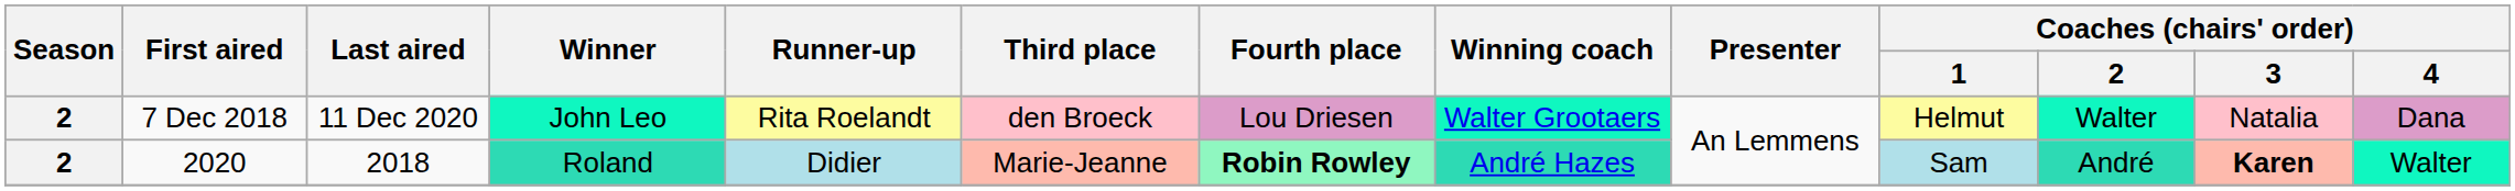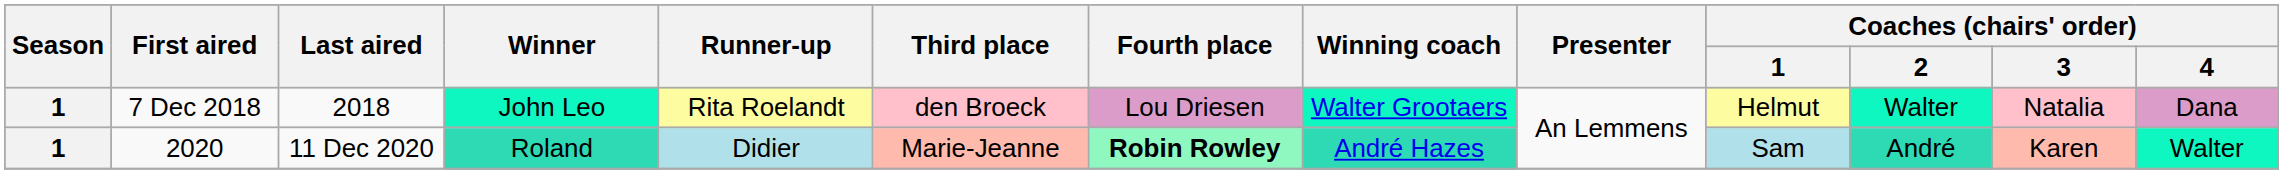 <table class="wikitable" style="text-align:center; font-size:90%; line-height:16px; width:100%">
 <tr>
 <th rowspan="2" scope="col" width="02%">Season</th>
 <th rowspan="2" scope="col" width="07%">First aired</th>
 <th rowspan="2" scope="col" width="07%">Last aired</th>
 <th rowspan="2" scope="col" width="09%">Winner</th>
 <th rowspan="2" scope="col" width="09%">Runner-up</th>
 <th rowspan="2" scope="col" width="09%">Third place</th>
 <th rowspan="2" scope="col" width="09%">Fourth place</th>
 <th rowspan="2" scope="col" width="09%">Winning coach</th>
 <th rowspan="2" scope="col" width="08%">Presenter</th>
 <th colspan="4" scope="col" width="24%">Coaches (chairs' order)</th>
 </tr>
 <tr>
 <th width="06%">1</th>
 <th width="06%">2</th>
 <th width="06%">3</th>
 <th width="06%">4</th>
 </tr>
 <tr>
-<th>2</th>
+<th>1</th>
 <td>7 Dec 2018</td>
-<td>11 Dec 2020</td>
+<td> 2018</td>
 <td style="background:#0ff7c0">John Leo</td>
 <td style="background:#FDFCA0">Rita Roelandt</td>
 <td style="background:pink"> den Broeck</td>
 <td style="background:#dc9cc9">Lou Driesen</td>
 <td style="background:#0ff7c0"><a href='#'>Walter Grootaers</a></td>
 <td rowspan="2">An Lemmens</td>
 <td style="background:#FDFCA0">Helmut</td>
 <td style="background:#0ff7c0">Walter</td>
 <td style="background:pink">Natalia</td>
 <td style="background:#dc9cc9">Dana</td>
 </tr>
 <tr>
-<th>2</th>
+<th>1</th>
 <td> 2020</td>
-<td> 2018</td>
+<td>11 Dec 2020</td>
 <td style="background:#2ddab4">Roland </td>
 <td style="background:#b0e0e9">Didier</td>
 <td style="background:#febaad">Marie-Jeanne</td>
 <td style="background:#8ff7c0"><strong>Robin Rowley</strong></td>
 <td style="background:#2ddab4"><a href='#'>André Hazes</a></td>
 <td style="background:#b0e0e9">Sam</td>
 <td style="background:#2ddab4">André</td>
-<td style="background:#febaad"><strong>Karen</strong></td>
+<td style="background:#febaad">Karen</td>
 <td style="background:#0ff7c0">Walter</td>
 </tr>
 <tr>
 </tr>
 </table>
